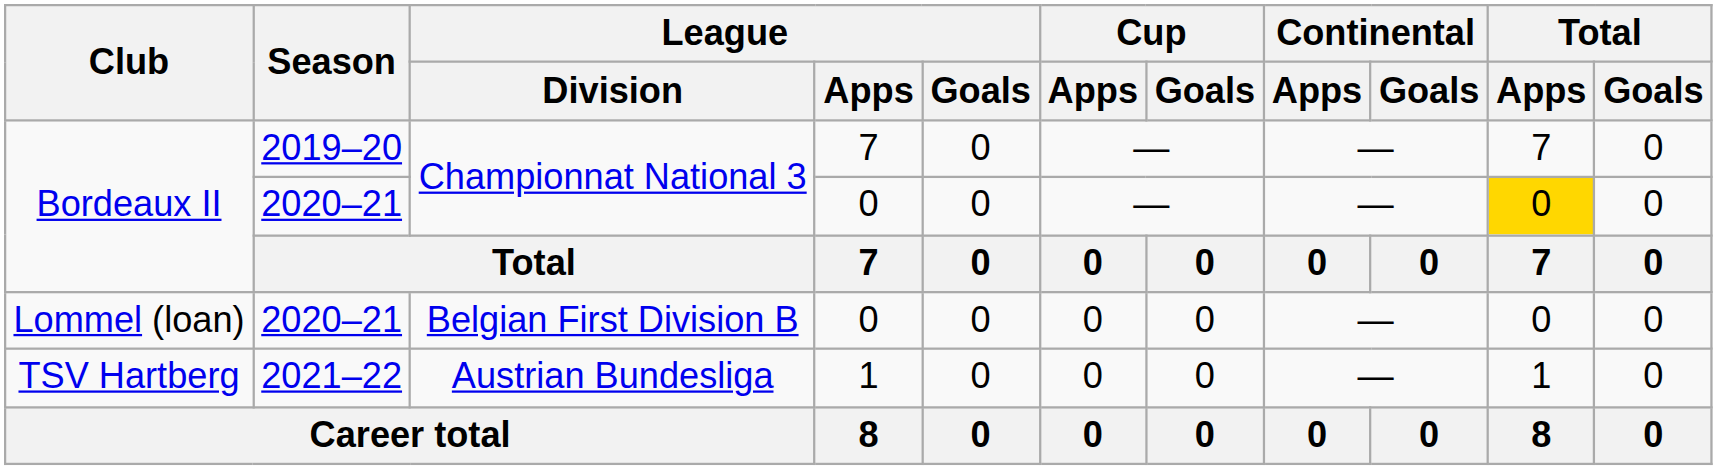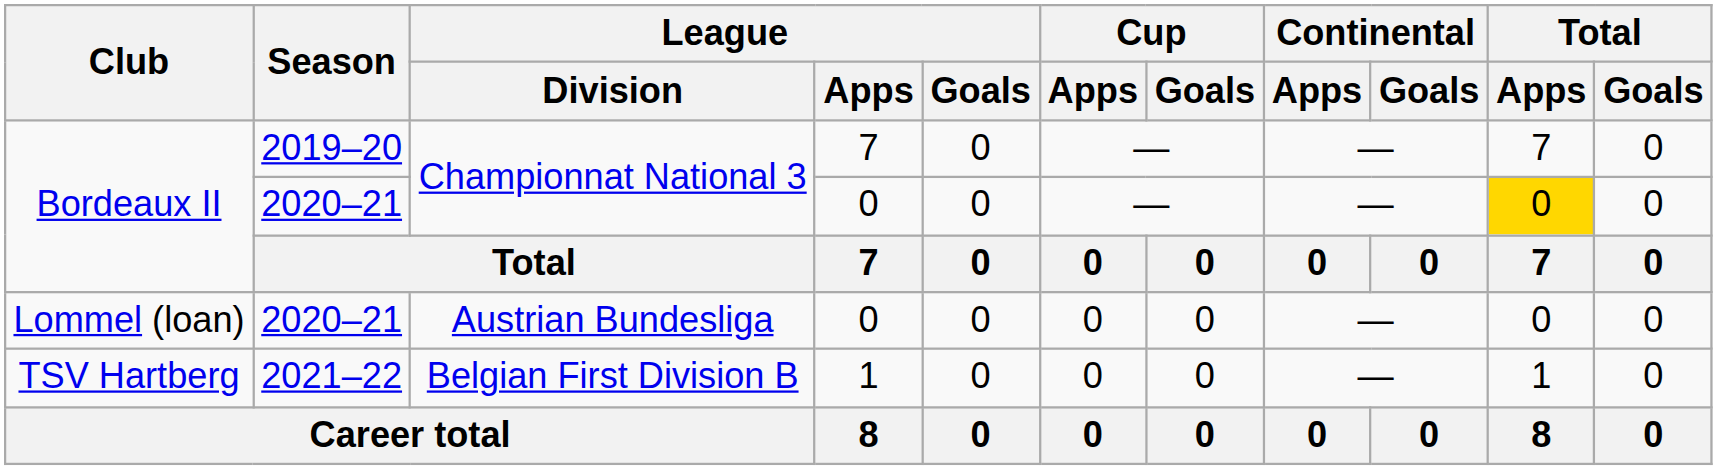 <table class="wikitable" Style="text-align: center">
 <tr>
 <th rowspan="2">Club</th>
 <th rowspan="2">Season</th>
 <th colspan="3">League</th>
 <th colspan="2">Cup</th>
 <th colspan="2">Continental</th>
 <th colspan="2">Total</th>
 </tr>
 <tr>
 <th>Division</th>
 <th>Apps</th>
 <th>Goals</th>
 <th>Apps</th>
 <th>Goals</th>
 <th>Apps</th>
 <th>Goals</th>
 <th>Apps</th>
 <th>Goals</th>
 </tr>
 <tr>
 <td rowspan="3"><a href='#'>Bordeaux II</a></td>
 <td><a href='#'>2019–20</a></td>
 <td rowspan="2"><a href='#'>Championnat National 3</a></td>
 <td>7</td>
 <td>0</td>
 <td colspan="2">—</td>
 <td colspan="2">—</td>
 <td>7</td>
 <td>0</td>
 </tr>
 <tr>
 <td><a href='#'>2020–21</a></td>
 <td>0</td>
 <td>0</td>
 <td colspan="2">—</td>
 <td colspan="2">—</td>
 <td style="background: gold;">0</td>
 <td>0</td>
 </tr>
 <tr>
 <th colspan="2">Total</th>
 <th>7</th>
 <th>0</th>
 <th>0</th>
 <th>0</th>
 <th>0</th>
 <th>0</th>
 <th>7</th>
 <th>0</th>
 </tr>
 <tr>
 <td rowspan="1"><a href='#'>Lommel</a> (loan)</td>
 <td><a href='#'>2020–21</a></td>
-<td rowspan="1"><a href='#'>Belgian First Division B</a></td>
+<td rowspan="1"><a href='#'>Austrian Bundesliga</a></td>
 <td>0</td>
 <td>0</td>
 <td>0</td>
 <td>0</td>
 <td colspan="2">—</td>
 <td>0</td>
 <td>0</td>
 </tr>
 <tr>
 <td rowspan="1"><a href='#'>TSV Hartberg</a></td>
 <td><a href='#'>2021–22</a></td>
-<td rowspan="1"><a href='#'>Austrian Bundesliga</a></td>
+<td rowspan="1"><a href='#'>Belgian First Division B</a></td>
 <td>1</td>
 <td>0</td>
 <td>0</td>
 <td>0</td>
 <td colspan="2">—</td>
 <td>1</td>
 <td>0</td>
 </tr>
 <tr>
 <th colspan="3">Career total</th>
 <th>8</th>
 <th>0</th>
 <th>0</th>
 <th>0</th>
 <th>0</th>
 <th>0</th>
 <th>8</th>
 <th>0</th>
 </tr>
 </table>
